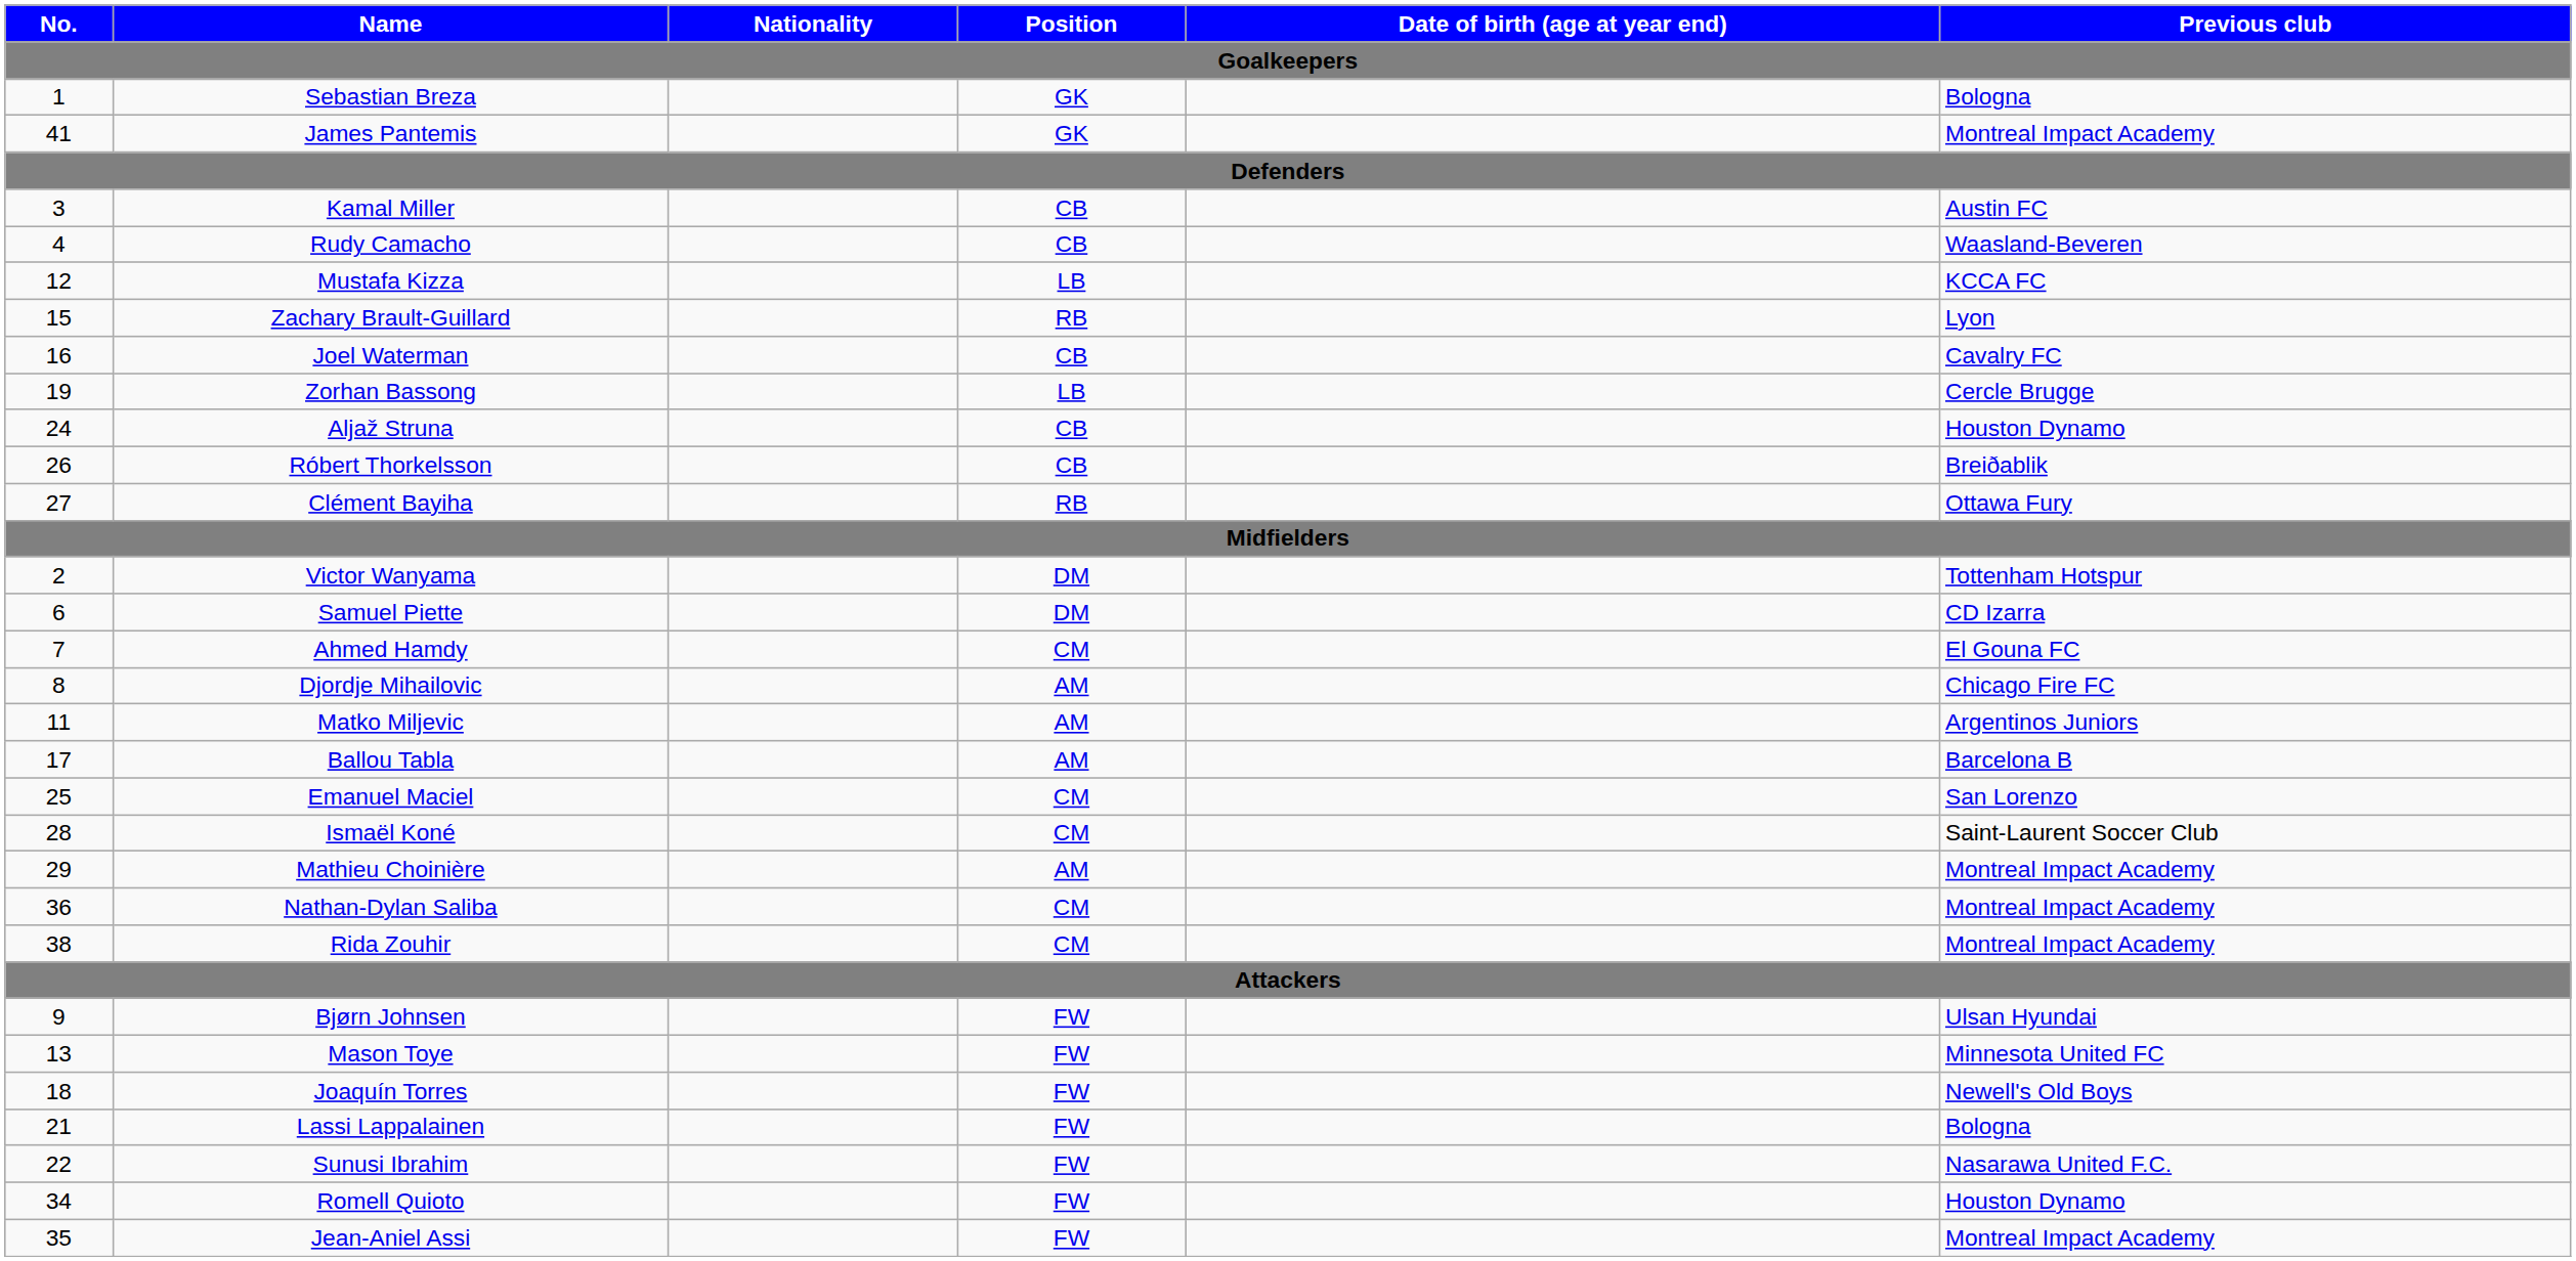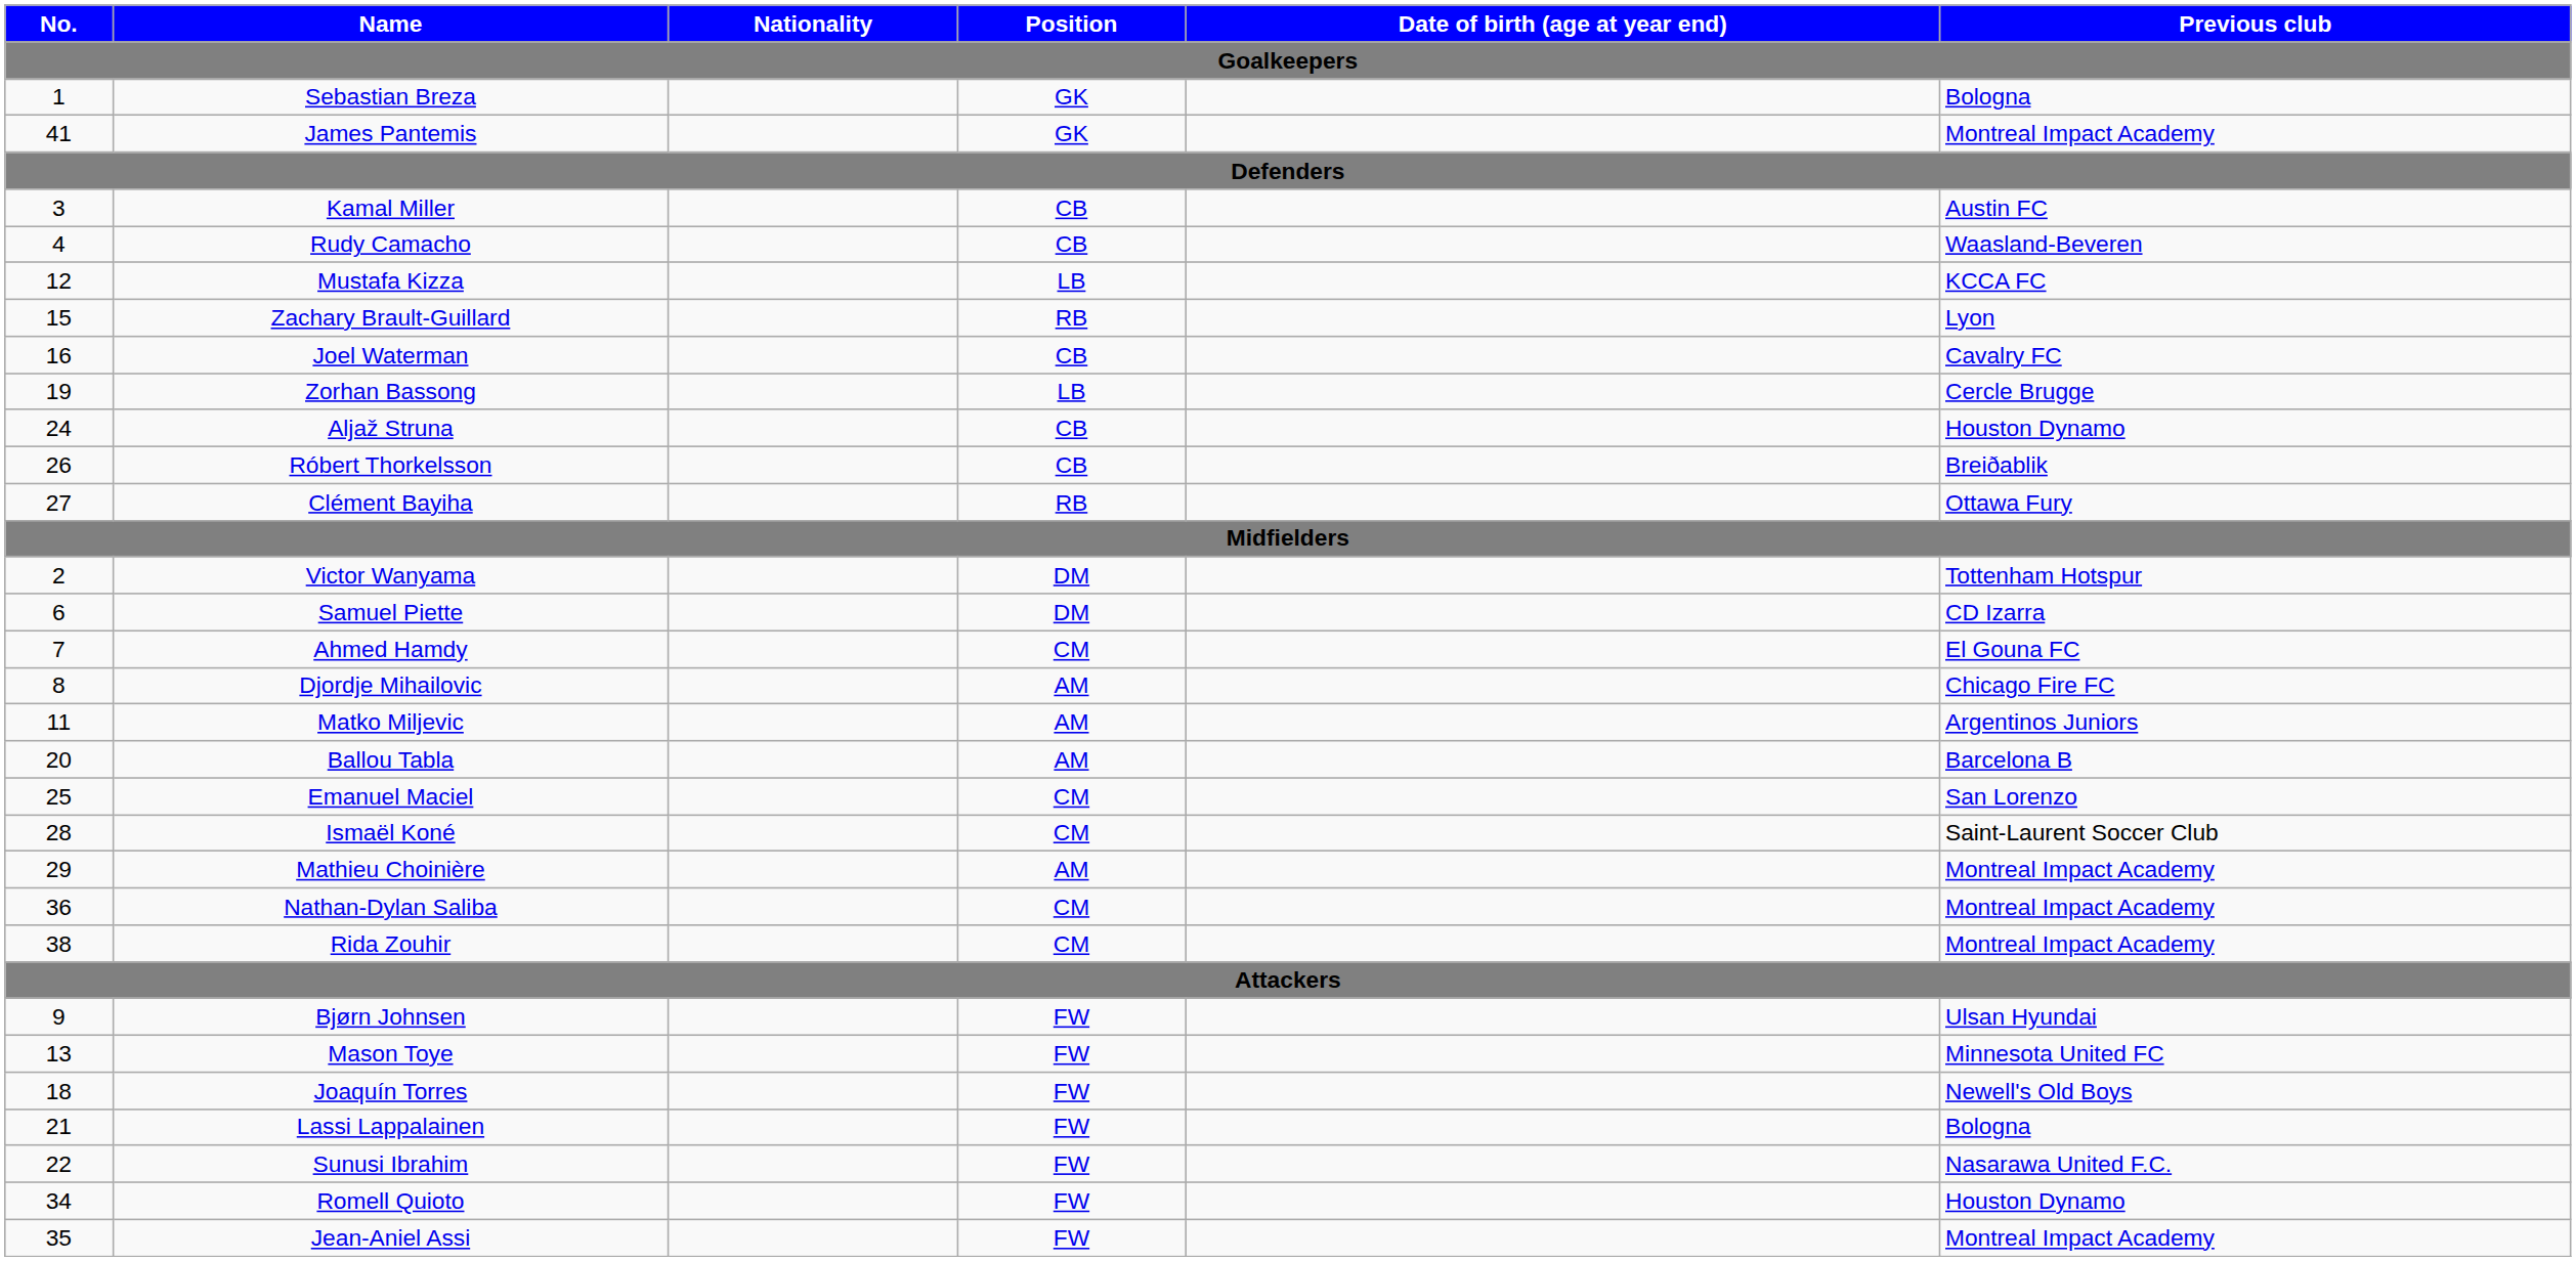 <table class="wikitable"  style="text-align:center; font-size:90%; width:80%;">
 <tr>
 <th style="background:#00f; color:white; text-align:center;">No.</th>
 <th style="background:#00f; color:white; text-align:center;">Name</th>
 <th style="background:#00f; color:white; text-align:center;">Nationality</th>
 <th style="background:#00f; color:white; text-align:center;">Position</th>
 <th style="background:#00f; color:white; text-align:center;">Date of birth (age at year end)</th>
 <th style="background:#00f; color:white; text-align:center;">Previous club</th>
 </tr>
 <tr>
 <th colspan="8" style="background:gray; color:black; text-align:center;">Goalkeepers</th>
 </tr>
 <tr>
 <td>1</td>
 <td><a href='#'>Sebastian Breza</a></td>
 <td></td>
 <td><a href='#'>GK</a></td>
 <td></td>
 <td align="left"> <a href='#'>Bologna</a></td>
 </tr>
 <tr>
 <td>41</td>
 <td><a href='#'>James Pantemis</a></td>
 <td></td>
 <td><a href='#'>GK</a></td>
 <td></td>
 <td align="left"> <a href='#'>Montreal Impact Academy</a></td>
 </tr>
 <tr>
 <th colspan="8" style="background:gray; color:black; text-align:center;">Defenders</th>
 </tr>
 <tr>
 <td>3</td>
 <td><a href='#'>Kamal Miller</a></td>
 <td></td>
 <td><a href='#'>CB</a></td>
 <td></td>
 <td align="left"> <a href='#'>Austin FC</a></td>
 </tr>
 <tr>
 <td>4</td>
 <td><a href='#'>Rudy Camacho</a></td>
 <td></td>
 <td><a href='#'>CB</a></td>
 <td></td>
 <td align="left"> <a href='#'>Waasland-Beveren</a></td>
 </tr>
 <tr>
 <td>12</td>
 <td><a href='#'>Mustafa Kizza</a></td>
 <td></td>
 <td><a href='#'>LB</a></td>
 <td></td>
 <td align="left"> <a href='#'>KCCA FC</a></td>
 </tr>
 <tr>
 <td>15</td>
 <td><a href='#'>Zachary Brault-Guillard</a></td>
 <td></td>
 <td><a href='#'>RB</a></td>
 <td></td>
 <td align="left"> <a href='#'>Lyon</a></td>
 </tr>
 <tr>
 <td>16</td>
 <td><a href='#'>Joel Waterman</a></td>
 <td></td>
 <td><a href='#'>CB</a></td>
 <td></td>
 <td align="left"> <a href='#'>Cavalry FC</a></td>
 </tr>
 <tr>
 <td>19</td>
 <td><a href='#'>Zorhan Bassong</a></td>
 <td></td>
 <td><a href='#'>LB</a></td>
 <td></td>
 <td align="left"> <a href='#'>Cercle Brugge</a></td>
 </tr>
 <tr>
 <td>24</td>
 <td><a href='#'>Aljaž Struna</a></td>
 <td></td>
 <td><a href='#'>CB</a></td>
 <td></td>
 <td align="left"> <a href='#'>Houston Dynamo</a></td>
 </tr>
 <tr>
 <td>26</td>
 <td><a href='#'>Róbert Thorkelsson</a></td>
 <td></td>
 <td><a href='#'>CB</a></td>
 <td></td>
 <td align="left"> <a href='#'>Breiðablik</a></td>
 </tr>
 <tr>
 <td>27</td>
 <td><a href='#'>Clément Bayiha</a></td>
 <td></td>
 <td><a href='#'>RB</a></td>
 <td></td>
 <td align="left"> <a href='#'>Ottawa Fury</a></td>
 </tr>
 <tr>
 <th colspan="8" style="background:gray; color:black; text-align:center;">Midfielders</th>
 </tr>
 <tr>
 <td>2</td>
 <td><a href='#'>Victor Wanyama</a></td>
 <td></td>
 <td><a href='#'>DM</a></td>
 <td></td>
 <td align="left"> <a href='#'>Tottenham Hotspur</a></td>
 </tr>
 <tr>
 <td>6</td>
 <td><a href='#'>Samuel Piette</a></td>
 <td></td>
 <td><a href='#'>DM</a></td>
 <td></td>
 <td align="left"> <a href='#'>CD Izarra</a></td>
 </tr>
 <tr>
 <td>7</td>
 <td><a href='#'>Ahmed Hamdy</a></td>
 <td></td>
 <td><a href='#'>CM</a></td>
 <td></td>
 <td align="left"> <a href='#'>El Gouna FC</a></td>
 </tr>
 <tr>
 <td>8</td>
 <td><a href='#'>Djordje Mihailovic</a></td>
 <td></td>
 <td><a href='#'>AM</a></td>
 <td></td>
 <td align="left"> <a href='#'>Chicago Fire FC</a></td>
 </tr>
 <tr>
 <td>11</td>
 <td><a href='#'>Matko Miljevic</a></td>
 <td></td>
 <td><a href='#'>AM</a></td>
 <td></td>
 <td align="left"> <a href='#'>Argentinos Juniors</a></td>
 </tr>
 <tr>
-<td>17</td>
+<td>20</td>
 <td><a href='#'>Ballou Tabla</a></td>
 <td></td>
 <td><a href='#'>AM</a></td>
 <td></td>
 <td align="left"> <a href='#'>Barcelona B</a></td>
 </tr>
 <tr>
 <td>25</td>
 <td><a href='#'>Emanuel Maciel</a></td>
 <td></td>
 <td><a href='#'>CM</a></td>
 <td></td>
 <td align="left"> <a href='#'>San Lorenzo</a></td>
 </tr>
 <tr>
 <td>28</td>
 <td><a href='#'>Ismaël Koné</a></td>
 <td></td>
 <td><a href='#'>CM</a></td>
 <td></td>
 <td align="left"> Saint-Laurent Soccer Club</td>
 </tr>
 <tr>
 <td>29</td>
 <td><a href='#'>Mathieu Choinière</a></td>
 <td></td>
 <td><a href='#'>AM</a></td>
 <td></td>
 <td align="left"> <a href='#'>Montreal Impact Academy</a></td>
 </tr>
 <tr>
 <td>36</td>
 <td><a href='#'>Nathan-Dylan Saliba</a></td>
 <td></td>
 <td><a href='#'>CM</a></td>
 <td></td>
 <td align="left"> <a href='#'>Montreal Impact Academy</a></td>
 </tr>
 <tr>
 <td>38</td>
 <td><a href='#'>Rida Zouhir</a></td>
 <td></td>
 <td><a href='#'>CM</a></td>
 <td></td>
 <td align="left"> <a href='#'>Montreal Impact Academy</a></td>
 </tr>
 <tr>
 <th colspan="8" style="background:gray; color:black; text-align:center;">Attackers</th>
 </tr>
 <tr>
 <td>9</td>
 <td><a href='#'>Bjørn Johnsen</a></td>
 <td></td>
 <td><a href='#'>FW</a></td>
 <td></td>
 <td align="left"> <a href='#'>Ulsan Hyundai</a></td>
 </tr>
 <tr>
 <td>13</td>
 <td><a href='#'>Mason Toye</a></td>
 <td></td>
 <td><a href='#'>FW</a></td>
 <td></td>
 <td align="left"> <a href='#'>Minnesota United FC</a></td>
 </tr>
 <tr>
 <td>18</td>
 <td><a href='#'>Joaquín Torres</a></td>
 <td></td>
 <td><a href='#'>FW</a></td>
 <td></td>
 <td align="left"> <a href='#'>Newell's Old Boys</a></td>
 </tr>
 <tr>
 <td>21</td>
 <td><a href='#'>Lassi Lappalainen</a></td>
 <td></td>
 <td><a href='#'>FW</a></td>
 <td></td>
 <td align="left"> <a href='#'>Bologna</a></td>
 </tr>
 <tr>
 <td>22</td>
 <td><a href='#'>Sunusi Ibrahim</a></td>
 <td></td>
 <td><a href='#'>FW</a></td>
 <td></td>
 <td align="left"> <a href='#'>Nasarawa United F.C.</a></td>
 </tr>
 <tr>
 <td>34</td>
 <td><a href='#'>Romell Quioto</a></td>
 <td></td>
 <td><a href='#'>FW</a></td>
 <td></td>
 <td align="left"> <a href='#'>Houston Dynamo</a></td>
 </tr>
 <tr>
 <td>35</td>
 <td><a href='#'>Jean-Aniel Assi</a></td>
 <td></td>
 <td><a href='#'>FW</a></td>
 <td></td>
 <td align="left"> <a href='#'>Montreal Impact Academy</a></td>
 </tr>
 <tr>
 </tr>
 </table>
